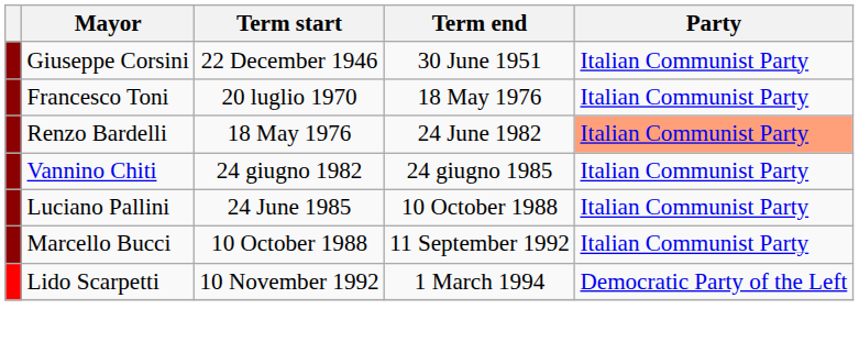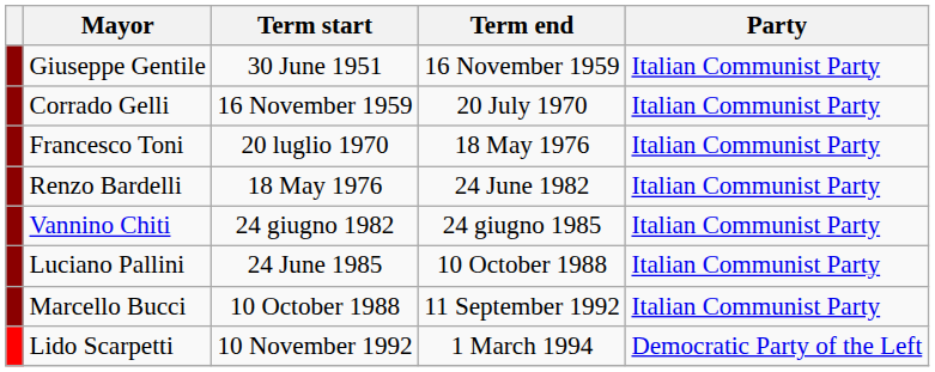 <table class="wikitable">
 <tr>
 <th class=unsortable> </th>
 <th>Mayor</th>
 <th>Term start</th>
 <th>Term end</th>
 <th>Party</th>
 </tr>
 <tr>
 <th style="background:#8B0000;"></th>
-<td>Giuseppe Corsini</td>
-<td align=center>22 December 1946</td>
+<td>Giuseppe Gentile</td>
 <td align=center>30 June 1951</td>
+<td align=center>16 November 1959</td>
+<td><a href='#'>Italian Communist Party</a></td>
+</tr>
+<tr>
+<th style="background:#8B0000;"></th>
+<td>Corrado Gelli</td>
+<td align=center>16 November 1959</td>
+<td align=center>20 July 1970</td>
 <td><a href='#'>Italian Communist Party</a></td>
 </tr>
 <tr>
 <th style="background:#8B0000;"></th>
 <td>Francesco Toni</td>
 <td align=center>20 luglio 1970</td>
 <td align=center>18 May 1976</td>
 <td><a href='#'>Italian Communist Party</a></td>
 </tr>
 <tr>
 <th style="background:#8B0000;"></th>
 <td>Renzo Bardelli</td>
 <td align=center>18 May 1976</td>
 <td align=center>24 June 1982</td>
-<td style="background: lightsalmon;"><a href='#'>Italian Communist Party</a></td>
+<td><a href='#'>Italian Communist Party</a></td>
 </tr>
 <tr>
 <th style="background:#8B0000;"></th>
 <td><a href='#'>Vannino Chiti</a></td>
 <td align=center>24 giugno 1982</td>
 <td align=center>24 giugno 1985</td>
 <td><a href='#'>Italian Communist Party</a></td>
 </tr>
 <tr>
 <th style="background:#8B0000;"></th>
 <td>Luciano Pallini</td>
 <td align=center>24 June 1985</td>
 <td align=center>10 October 1988</td>
 <td><a href='#'>Italian Communist Party</a></td>
 </tr>
 <tr>
 <th style="background:#8B0000;"></th>
 <td>Marcello Bucci</td>
 <td align=center>10 October 1988</td>
 <td align=center>11 September 1992</td>
 <td><a href='#'>Italian Communist Party</a></td>
 </tr>
 <tr>
 <th style="background:#FF0000;"></th>
 <td>Lido Scarpetti</td>
 <td align=center>10 November 1992</td>
 <td align=center>1 March 1994</td>
 <td><a href='#'>Democratic Party of the Left</a></td>
 </tr>
 <tr>
 </tr>
 </table>
